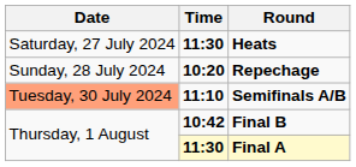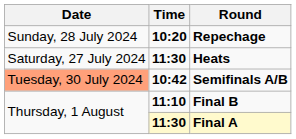 <table class="wikitable">
 <tr>
 <th>Date</th>
 <th>Time</th>
 <th>Round</th>
 </tr>
 <tr>
+<td>Sunday, 28 July 2024</td>
+<td><strong>10:20</strong></td>
+<td><strong>Repechage</strong></td>
+</tr>
+<tr>
 <td>Saturday, 27 July 2024</td>
 <td><strong>11:30</strong></td>
 <td><strong>Heats</strong></td>
 </tr>
 <tr>
-<td>Sunday, 28 July 2024</td>
-<td><strong>10:20</strong></td>
-<td><strong>Repechage</strong></td>
-</tr>
-<tr>
 <td style="background: lightsalmon;">Tuesday, 30 July 2024</td>
-<td><strong>11:10</strong></td>
+<td><strong>10:42</strong></td>
 <td><strong>Semifinals A/B</strong></td>
 </tr>
 <tr>
 <td rowspan=2>Thursday, 1 August</td>
-<td><strong>10:42</strong></td>
+<td><strong>11:10</strong></td>
 <td><strong>Final B</strong></td>
 </tr>
 <tr style="background:lemonchiffon">
 <td><strong>11:30</strong></td>
 <td><strong>Final A</strong></td>
 </tr>
 </table>
